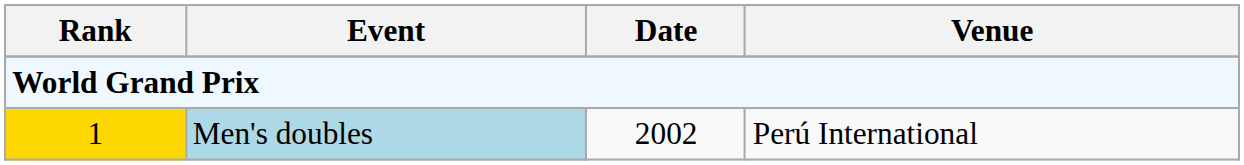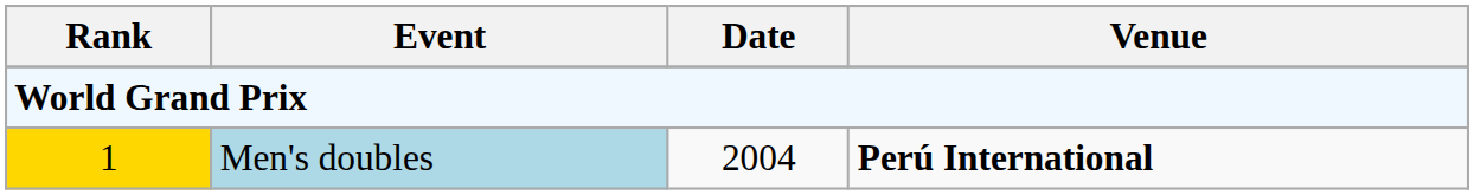 <table class="wikitable" width="600px" style="font-size: 95%;">
 <tr>
 <th align="left">Rank</th>
 <th align="left">Event</th>
 <th align="left">Date</th>
 <th align="left">Venue</th>
 </tr>
 <tr>
 </tr>
 <tr bgcolor="#F0F8FF">
 <td align="left" colspan="4"><strong>World Grand Prix</strong></td>
 </tr>
 <tr>
 <td align="center" bgcolor="#ffd700">1</td>
 <td align="left" style="background: lightblue;">Men's doubles</td>
-<td align="center">2002</td>
-<td align="left">Perú International</td>
+<td align="center">2004</td>
+<td align="left"><strong>Perú International</strong></td>
 </tr>
 </table>
